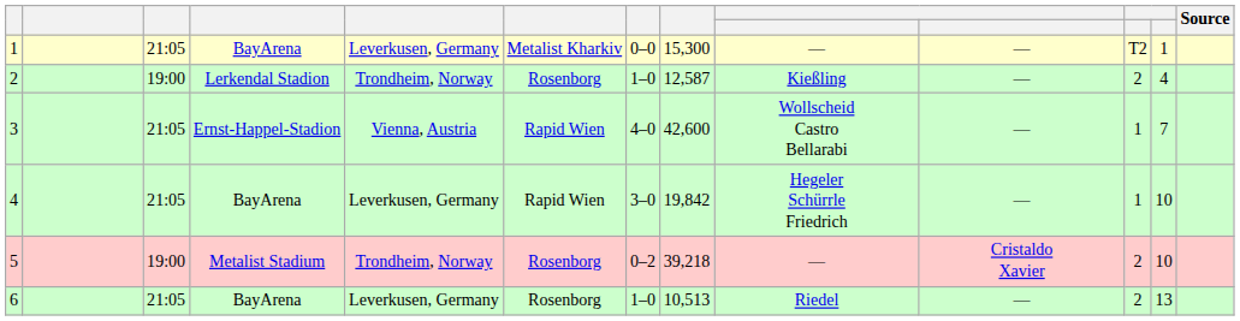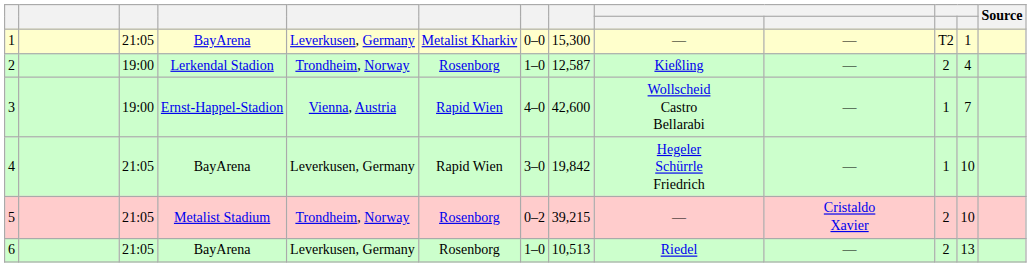 <table class="wikitable" Style="text-align: center;font-size:75%">
 <tr>
 <th rowspan="2"></th>
 <th rowspan="2" style="width:80px"></th>
 <th rowspan="2"></th>
 <th rowspan="2"></th>
 <th rowspan="2"></th>
 <th rowspan="2"></th>
 <th rowspan="2"></th>
 <th rowspan="2"></th>
 <th colspan="2"></th>
 <th colspan="2"></th>
 <th rowspan="2">Source</th>
 </tr>
 <tr>
 <th style="width:140px"></th>
 <th style="width:140px"></th>
 <th></th>
 <th></th>
 </tr>
 <tr style="background:#ffc">
 <td>1</td>
 <td></td>
 <td>21:05</td>
 <td><a href='#'>BayArena</a></td>
 <td><a href='#'>Leverkusen</a>, <a href='#'>Germany</a></td>
 <td><a href='#'>Metalist Kharkiv</a></td>
 <td>0–0</td>
 <td>15,300</td>
 <td>—</td>
 <td>—</td>
 <td>T2</td>
 <td>1</td>
 <td> <br></td>
 </tr>
 <tr Use style="background:#cfc">
 <td>2</td>
 <td></td>
 <td>19:00</td>
 <td><a href='#'>Lerkendal Stadion</a></td>
 <td><a href='#'>Trondheim</a>, <a href='#'>Norway</a></td>
 <td><a href='#'>Rosenborg</a></td>
 <td>1–0</td>
 <td>12,587</td>
 <td><a href='#'>Kießling</a> </td>
 <td>—</td>
 <td>2</td>
 <td>4</td>
 <td> <br></td>
 </tr>
 <tr style="background:#cfc">
 <td>3</td>
 <td></td>
-<td>21:05</td>
+<td>19:00</td>
 <td><a href='#'>Ernst-Happel-Stadion</a></td>
 <td><a href='#'>Vienna</a>, <a href='#'>Austria</a></td>
 <td><a href='#'>Rapid Wien</a></td>
 <td>4–0</td>
 <td>42,600</td>
 <td><a href='#'>Wollscheid</a>  <br> Castro  <br> Bellarabi </td>
 <td>—</td>
 <td>1</td>
 <td>7</td>
 <td> <br></td>
 </tr>
 <tr style="background:#cfc">
 <td>4</td>
 <td></td>
 <td>21:05</td>
 <td>BayArena</td>
 <td>Leverkusen, Germany</td>
 <td>Rapid Wien</td>
 <td>3–0</td>
 <td>19,842</td>
 <td><a href='#'>Hegeler</a>  <br> <a href='#'>Schürrle</a>  <br> Friedrich </td>
 <td>—</td>
 <td>1</td>
 <td>10</td>
 <td> <br></td>
 </tr>
 <tr style="background:#fcc">
 <td>5</td>
 <td></td>
-<td>19:00</td>
+<td>21:05</td>
 <td><a href='#'>Metalist Stadium</a></td>
 <td><a href='#'>Trondheim</a>, <a href='#'>Norway</a></td>
 <td><a href='#'>Rosenborg</a></td>
 <td>0–2</td>
-<td>39,218</td>
+<td>39,215</td>
 <td>—</td>
 <td><a href='#'>Cristaldo</a>  <br> <a href='#'>Xavier</a> </td>
 <td>2</td>
 <td>10</td>
 <td> <br></td>
 </tr>
 <tr style="background:#cfc">
 <td>6</td>
 <td></td>
 <td>21:05</td>
 <td>BayArena</td>
 <td>Leverkusen, Germany</td>
 <td>Rosenborg</td>
 <td>1–0</td>
 <td>10,513</td>
 <td><a href='#'>Riedel</a> </td>
 <td>—</td>
 <td>2</td>
 <td>13</td>
 <td> <br></td>
 </tr>
 </table>
